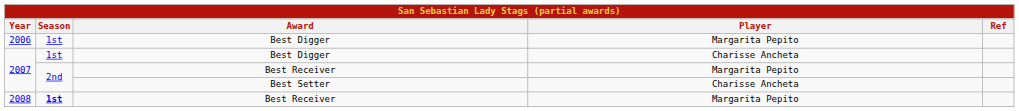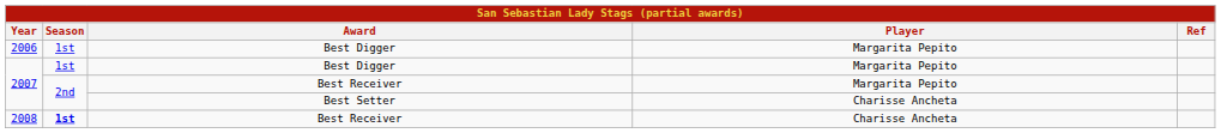 <table class="wikitable sortable" style="font-size:95%; text-align:left;">
 <tr>
 <th colspan="5" style= "background: #b5140a; color: #eccd3e; text-align: center"><strong>San Sebastian Lady Stags (partial awards)</strong></th>
 </tr>
 <tr style="background: white; color: #b5140a">
 <th style= "align=center;width:3em;">Year</th>
 <th style= "align=center;width:3em;">Season</th>
 <th style= "align=center;width:50em;">Award</th>
 <th style= "align=center;width:50em;">Player</th>
 <th style= "align=center; width:3em;">Ref</th>
 </tr>
 <tr align=center>
 <td><a href='#'>2006</a></td>
 <td><a href='#'>1st</a></td>
 <td>Best Digger</td>
 <td>Margarita Pepito</td>
 <td></td>
 </tr>
 <tr align=center>
 <td rowspan=3><a href='#'>2007</a></td>
 <td><a href='#'>1st</a></td>
 <td>Best Digger</td>
-<td>Charisse Ancheta</td>
+<td>Margarita Pepito</td>
 <td></td>
 </tr>
 <tr align=center>
 <td rowspan=2><a href='#'>2nd</a></td>
 <td>Best Receiver</td>
 <td rowspan=1>Margarita Pepito</td>
 <td></td>
 </tr>
 <tr align=center>
 <td>Best Setter</td>
 <td>Charisse Ancheta</td>
 <td></td>
 </tr>
 <tr align=center>
 <td><a href='#'>2008</a></td>
 <td><strong><a href='#'>1st</a></strong></td>
 <td>Best Receiver</td>
-<td>Margarita Pepito</td>
+<td>Charisse Ancheta</td>
 <td></td>
 </tr>
 </table>
